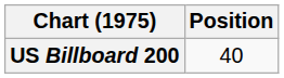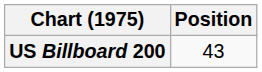 <table class="wikitable plainrowheaders" style="text-align:center">
 <tr>
 <th scope="col">Chart (1975)</th>
 <th scope="col">Position</th>
 </tr>
 <tr>
 <th scope="row">US <em>Billboard</em> 200</th>
-<td>40</td>
+<td>43</td>
 </tr>
 </table>
